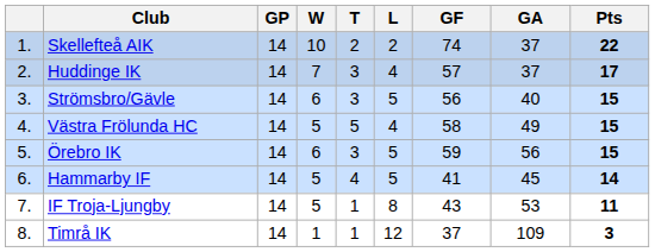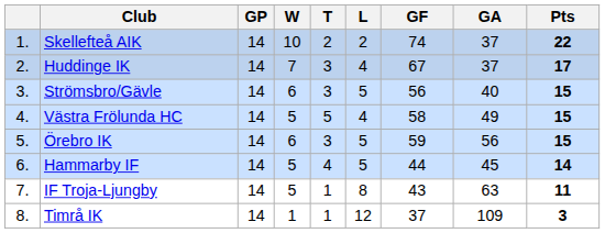 <table class="wikitable">
 <tr>
 <th width="30"></th>
 <th width="200">Club</th>
 <th width="30">GP</th>
 <th width="30">W</th>
 <th width="30">T</th>
 <th width="30">L</th>
 <th width="70">GF</th>
 <th width="70">GA</th>
 <th width="70">Pts</th>
 </tr>
 <tr bgcolor="#BCD2EE" align="center">
 <td>1.</td>
 <td align="left"><a href='#'>Skellefteå AIK</a></td>
 <td>14</td>
 <td>10</td>
 <td>2</td>
 <td>2</td>
 <td>74</td>
 <td>37</td>
 <td><strong>22</strong></td>
 </tr>
 <tr bgcolor="#BCD2EE" align="center">
 <td>2.</td>
 <td align="left"><a href='#'>Huddinge IK</a></td>
 <td>14</td>
 <td>7</td>
 <td>3</td>
 <td>4</td>
-<td>57</td>
+<td>67</td>
 <td>37</td>
 <td><strong>17</strong></td>
 </tr>
 <tr bgcolor="#CAE1FF" align="center">
 <td>3.</td>
 <td align="left"><a href='#'>Strömsbro/Gävle</a></td>
 <td>14</td>
 <td>6</td>
 <td>3</td>
 <td>5</td>
 <td>56</td>
 <td>40</td>
 <td><strong>15</strong></td>
 </tr>
 <tr bgcolor="#CAE1FF" align="center">
 <td>4.</td>
 <td align="left"><a href='#'>Västra Frölunda HC</a></td>
 <td>14</td>
 <td>5</td>
 <td>5</td>
 <td>4</td>
 <td>58</td>
 <td>49</td>
 <td><strong>15</strong></td>
 </tr>
 <tr bgcolor="#CAE1FF" align="center">
 <td>5.</td>
 <td align="left"><a href='#'>Örebro IK</a></td>
 <td>14</td>
 <td>6</td>
 <td>3</td>
 <td>5</td>
 <td>59</td>
 <td>56</td>
 <td><strong>15</strong></td>
 </tr>
 <tr bgcolor="#CAE1FF" align="center">
 <td>6.</td>
 <td align="left"><a href='#'>Hammarby IF</a></td>
 <td>14</td>
 <td>5</td>
 <td>4</td>
 <td>5</td>
-<td>41</td>
+<td>44</td>
 <td>45</td>
 <td><strong>14</strong></td>
 </tr>
 <tr bgcolor="#FFFFFF" align="center">
 <td>7.</td>
 <td align="left"><a href='#'>IF Troja-Ljungby</a></td>
 <td>14</td>
 <td>5</td>
 <td>1</td>
 <td>8</td>
 <td>43</td>
-<td>53</td>
+<td>63</td>
 <td><strong>11</strong></td>
 </tr>
 <tr bgcolor="#FFFFFF" align="center">
 <td>8.</td>
 <td align="left"><a href='#'>Timrå IK</a></td>
 <td>14</td>
 <td>1</td>
 <td>1</td>
 <td>12</td>
 <td>37</td>
 <td>109</td>
 <td><strong>3</strong></td>
 </tr>
 </table>
